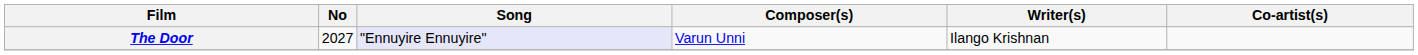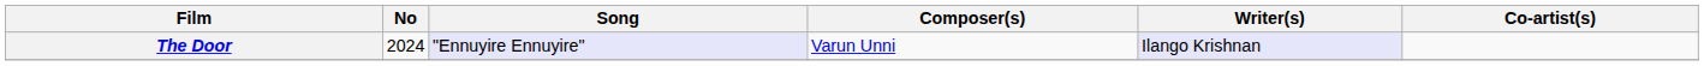 <table class="wikitable plainrowheaders" style="width:100%;" textcolor:#000;">
 <tr>
 <th scope="col" style="width:23%;"><strong>Film</strong></th>
 <th><strong>No</strong></th>
 <th scope="col" style="width:23%;"><strong>Song</strong></th>
 <th scope="col" style="width:20%;"><strong>Composer(s)</strong></th>
 <th scope="col" style="width:16%;"><strong>Writer(s)</strong></th>
 <th scope="col" style="width:18%;"><strong>Co-artist(s)</strong></th>
 </tr>
 <tr>
 <th><em><a href='#'>The Door</a></em></th>
-<td>2027</td>
+<td>2024</td>
 <td style="background: lavender;">"Ennuyire Ennuyire"</td>
 <td><a href='#'>Varun Unni</a></td>
-<td>Ilango Krishnan</td>
+<td style="background: lavender;">Ilango Krishnan</td>
 <td></td>
 </tr>
 <tr>
 </tr>
 </table>
